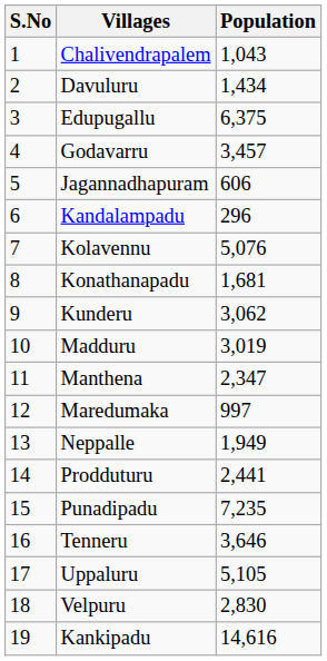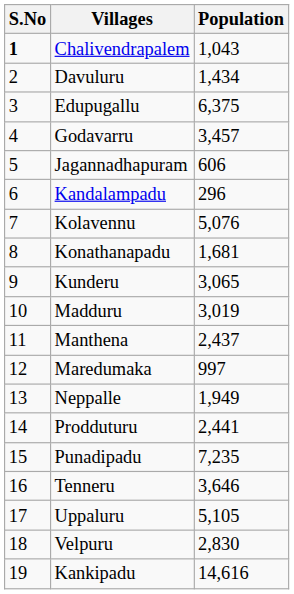 <table class="wikitable">
 <tr>
 <th>S.No</th>
 <th>Villages</th>
 <th>Population</th>
 </tr>
 <tr>
-<td>1</td>
+<td><strong>1</strong></td>
 <td><a href='#'>Chalivendrapalem</a></td>
 <td>1,043</td>
 </tr>
 <tr>
 <td>2</td>
 <td>Davuluru</td>
 <td>1,434</td>
 </tr>
 <tr>
 <td>3</td>
 <td>Edupugallu</td>
 <td>6,375</td>
 </tr>
 <tr>
 <td>4</td>
 <td>Godavarru</td>
 <td>3,457</td>
 </tr>
 <tr>
 <td>5</td>
 <td>Jagannadhapuram</td>
 <td>606</td>
 </tr>
 <tr>
 <td>6</td>
 <td><a href='#'>Kandalampadu</a></td>
 <td>296</td>
 </tr>
 <tr>
 <td>7</td>
 <td>Kolavennu</td>
 <td>5,076</td>
 </tr>
 <tr>
 <td>8</td>
 <td>Konathanapadu</td>
 <td>1,681</td>
 </tr>
 <tr>
 <td>9</td>
 <td>Kunderu</td>
-<td>3,062</td>
+<td>3,065</td>
 </tr>
 <tr>
 <td>10</td>
 <td>Madduru</td>
 <td>3,019</td>
 </tr>
 <tr>
 <td>11</td>
 <td>Manthena</td>
-<td>2,347</td>
+<td>2,437</td>
 </tr>
 <tr>
 <td>12</td>
 <td>Maredumaka</td>
 <td>997</td>
 </tr>
 <tr>
 <td>13</td>
 <td>Neppalle</td>
 <td>1,949</td>
 </tr>
 <tr>
 <td>14</td>
 <td>Prodduturu</td>
 <td>2,441</td>
 </tr>
 <tr>
 <td>15</td>
 <td>Punadipadu</td>
 <td>7,235</td>
 </tr>
 <tr>
 <td>16</td>
 <td>Tenneru</td>
 <td>3,646</td>
 </tr>
 <tr>
 <td>17</td>
 <td>Uppaluru</td>
 <td>5,105</td>
 </tr>
 <tr>
 <td>18</td>
 <td>Velpuru</td>
 <td>2,830</td>
 </tr>
 <tr>
 <td>19</td>
 <td>Kankipadu</td>
 <td>14,616</td>
 </tr>
 </table>
